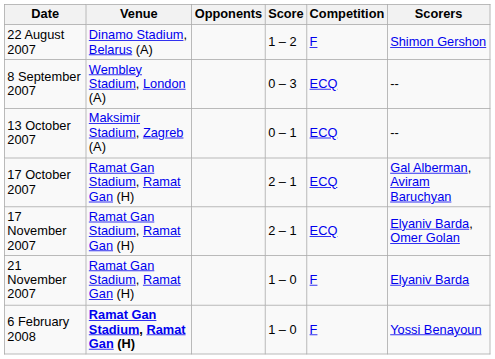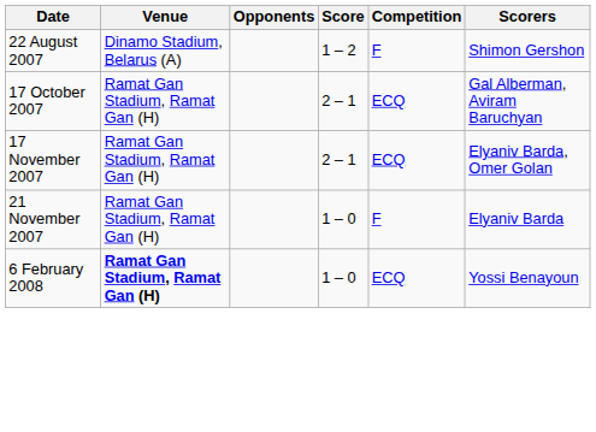 <table class="wikitable">
 <tr>
 <th>Date</th>
 <th>Venue</th>
 <th>Opponents</th>
 <th>Score</th>
 <th>Competition</th>
 <th>Scorers</th>
 </tr>
 <tr>
 <td>22 August 2007</td>
 <td><a href='#'>Dinamo Stadium</a>, <a href='#'>Belarus</a> (A)</td>
 <td></td>
 <td>1 – 2</td>
 <td><a href='#'>F</a></td>
 <td><a href='#'>Shimon Gershon</a></td>
-</tr>
-<tr>
-<td>8 September 2007</td>
-<td><a href='#'>Wembley Stadium</a>, <a href='#'>London</a> (A)</td>
-<td></td>
-<td>0 – 3</td>
-<td><a href='#'>ECQ</a></td>
-<td>--</td>
-</tr>
-<tr>
-<td>13 October 2007</td>
-<td><a href='#'>Maksimir Stadium</a>, <a href='#'>Zagreb</a> (A)</td>
-<td></td>
-<td>0 – 1</td>
-<td><a href='#'>ECQ</a></td>
-<td>--</td>
 </tr>
 <tr>
 <td>17 October 2007</td>
 <td><a href='#'>Ramat Gan Stadium</a>, <a href='#'>Ramat Gan</a> (H)</td>
 <td></td>
 <td>2 – 1</td>
 <td><a href='#'>ECQ</a></td>
 <td><a href='#'>Gal Alberman</a>, <a href='#'>Aviram Baruchyan</a></td>
 </tr>
 <tr>
 <td>17 November 2007</td>
 <td><a href='#'>Ramat Gan Stadium</a>, <a href='#'>Ramat Gan</a> (H)</td>
 <td></td>
 <td>2 – 1</td>
 <td><a href='#'>ECQ</a></td>
 <td><a href='#'>Elyaniv Barda</a>, <a href='#'>Omer Golan</a></td>
 </tr>
 <tr>
 <td>21 November 2007</td>
 <td><a href='#'>Ramat Gan Stadium</a>, <a href='#'>Ramat Gan</a> (H)</td>
 <td></td>
 <td>1 – 0</td>
 <td><a href='#'>F</a></td>
 <td><a href='#'>Elyaniv Barda</a></td>
 </tr>
 <tr>
 <td>6 February 2008</td>
 <td><strong><a href='#'>Ramat Gan Stadium</a>, <a href='#'>Ramat Gan</a> (H)</strong></td>
 <td></td>
 <td>1 – 0</td>
-<td><a href='#'>F</a></td>
+<td><a href='#'>ECQ</a></td>
 <td><a href='#'>Yossi Benayoun</a></td>
 </tr>
 </table>
